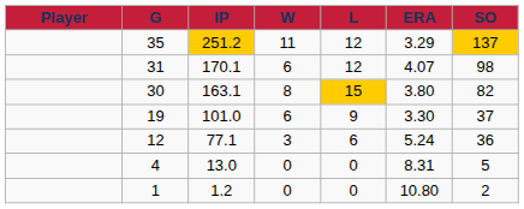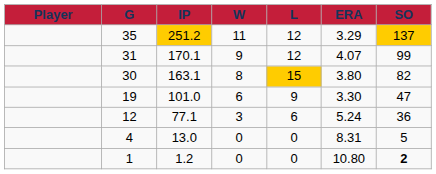 <table class="wikitable sortable">
 <tr>
 <th style="background:#C41E3A;color:#14345B;" width="16%">Player</th>
 <th style="background:#C41E3A;color:#14345B;" width="9%">G</th>
 <th style="background:#C41E3A;color:#14345B;" width="9%">IP</th>
 <th style="background:#C41E3A;color:#14345B;" width="9%">W</th>
 <th style="background:#C41E3A;color:#14345B;" width="9%">L</th>
 <th style="background:#C41E3A;color:#14345B;" width="9%">ERA</th>
 <th style="background:#C41E3A;color:#14345B;" width="9%">SO</th>
 </tr>
 <tr align="center">
 <td></td>
 <td>35</td>
 <td bgcolor="#FFCC00">251.2</td>
 <td>11</td>
 <td>12</td>
 <td>3.29</td>
 <td bgcolor="#FFCC00">137</td>
 </tr>
 <tr align="center">
 <td></td>
 <td>31</td>
 <td>170.1</td>
-<td>6</td>
+<td>9</td>
 <td>12</td>
 <td>4.07</td>
-<td>98</td>
+<td>99</td>
 </tr>
 <tr align="center">
 <td></td>
 <td>30</td>
 <td>163.1</td>
 <td>8</td>
 <td bgcolor="#FFCC00">15</td>
 <td>3.80</td>
 <td>82</td>
 </tr>
 <tr align="center">
 <td></td>
 <td>19</td>
 <td>101.0</td>
 <td>6</td>
 <td>9</td>
 <td>3.30</td>
-<td>37</td>
+<td>47</td>
 </tr>
 <tr align="center">
 <td></td>
 <td>12</td>
 <td>77.1</td>
 <td>3</td>
 <td>6</td>
 <td>5.24</td>
 <td>36</td>
 </tr>
 <tr align="center">
 <td></td>
 <td>4</td>
 <td>13.0</td>
 <td>0</td>
 <td>0</td>
 <td>8.31</td>
 <td>5</td>
 </tr>
 <tr align="center">
 <td></td>
 <td>1</td>
 <td>1.2</td>
 <td>0</td>
 <td>0</td>
 <td>10.80</td>
-<td>2</td>
+<td><strong>2</strong></td>
 </tr>
 </table>
